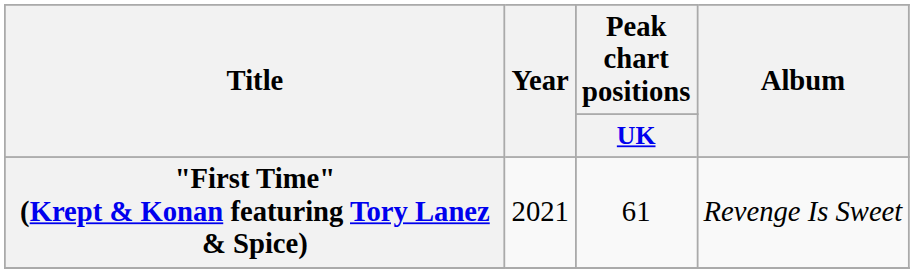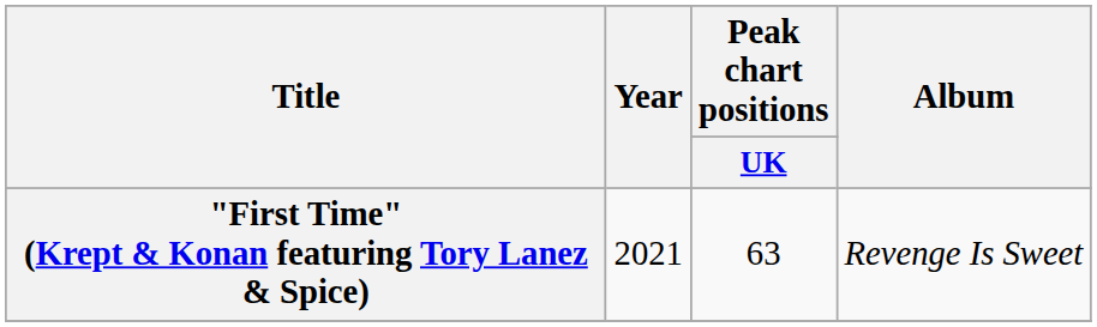 <table class="wikitable plainrowheaders" style="text-align:center;">
 <tr>
 <th scope="col" rowspan="2" style="width:17em;">Title</th>
 <th scope="col" rowspan="2">Year</th>
 <th scope="col" colspan="1">Peak chart positions</th>
 <th scope="col" rowspan="2">Album</th>
 </tr>
 <tr>
 <th scope="col" style="width:2.5em;font-size:90%;"><a href='#'>UK</a> <br></th>
 </tr>
 <tr>
 <th scope="row">"First Time"<br><span>(<a href='#'>Krept & Konan</a> featuring <a href='#'>Tory Lanez</a> & Spice)</span></th>
 <td>2021</td>
-<td>61</td>
+<td>63</td>
 <td><em>Revenge Is Sweet</em></td>
 </tr>
 <tr>
 </tr>
 </table>
